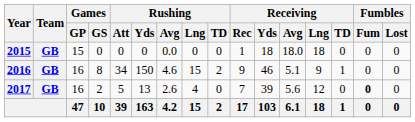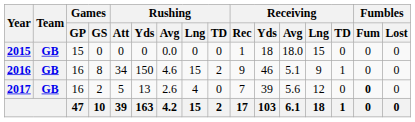 <table class="wikitable" style="text-align:center;">
 <tr>
 <th rowspan="2">Year</th>
 <th rowspan="2">Team</th>
 <th colspan="2">Games</th>
 <th colspan="5">Rushing</th>
 <th colspan="5">Receiving</th>
 <th colspan="2">Fumbles</th>
 </tr>
 <tr>
 <th>GP</th>
 <th>GS</th>
 <th>Att</th>
 <th>Yds</th>
 <th>Avg</th>
 <th>Lng</th>
 <th>TD</th>
 <th>Rec</th>
 <th>Yds</th>
 <th>Avg</th>
 <th>Lng</th>
 <th>TD</th>
 <th>Fum</th>
 <th>Lost</th>
 </tr>
 <tr>
 <th><a href='#'>2015</a></th>
 <th><a href='#'>GB</a></th>
 <td>15</td>
 <td>0</td>
 <td>0</td>
 <td>0</td>
 <td>0.0</td>
 <td>0</td>
 <td>0</td>
 <td>1</td>
 <td>18</td>
 <td>18.0</td>
-<td>18</td>
+<td>15</td>
 <td>0</td>
 <td>0</td>
 <td>0</td>
 </tr>
 <tr>
 <th><a href='#'>2016</a></th>
 <th><a href='#'>GB</a></th>
 <td>16</td>
 <td>8</td>
 <td>34</td>
 <td>150</td>
 <td>4.6</td>
 <td>15</td>
 <td>2</td>
 <td>9</td>
 <td>46</td>
 <td>5.1</td>
 <td>9</td>
 <td>1</td>
 <td>0</td>
 <td>0</td>
 </tr>
 <tr>
 <th><a href='#'>2017</a></th>
 <th><a href='#'>GB</a></th>
 <td>16</td>
 <td>2</td>
 <td>5</td>
 <td>13</td>
 <td>2.6</td>
 <td>4</td>
 <td>0</td>
 <td>7</td>
 <td>39</td>
 <td>5.6</td>
 <td>12</td>
 <td>0</td>
 <td><strong>0</strong></td>
 <td>0</td>
 </tr>
 <tr>
 <th colspan="2"></th>
 <th>47</th>
 <th>10</th>
 <th>39</th>
 <th>163</th>
 <th>4.2</th>
 <th>15</th>
 <th>2</th>
 <th>17</th>
 <th>103</th>
 <th>6.1</th>
 <th>18</th>
 <th>1</th>
 <th>0</th>
 <th>0</th>
 </tr>
 </table>
